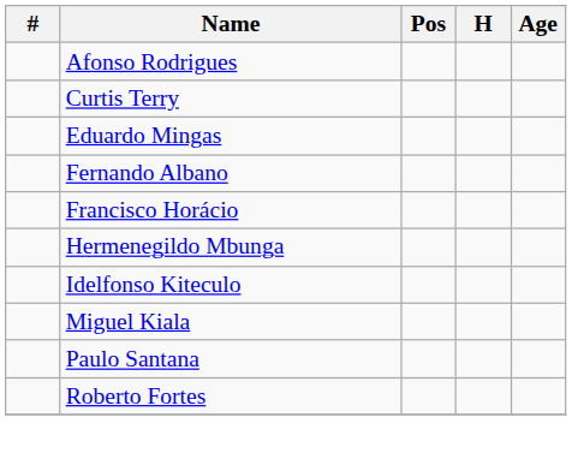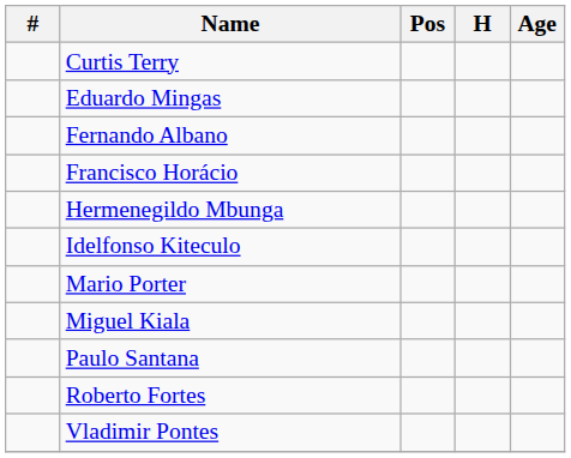 <table class="wikitable">
 <tr>
 <th width="30">#</th>
 <th width="225">Name</th>
 <th width="30">Pos</th>
 <th width="30">H</th>
 <th width="30">Age</th>
-</tr>
-<tr>
-<td></td>
-<td> <a href='#'>Afonso Rodrigues</a></td>
-<td></td>
-<td></td>
-<td></td>
 </tr>
 <tr>
 <td></td>
 <td> <a href='#'>Curtis Terry</a></td>
 <td></td>
 <td></td>
 <td></td>
 </tr>
 <tr>
 <td></td>
 <td> <a href='#'>Eduardo Mingas</a></td>
 <td></td>
 <td></td>
 <td></td>
 </tr>
 <tr>
 <td></td>
 <td> <a href='#'>Fernando Albano</a></td>
 <td></td>
 <td></td>
 <td></td>
 </tr>
 <tr>
 <td></td>
 <td> <a href='#'>Francisco Horácio</a></td>
 <td></td>
 <td></td>
 <td></td>
 </tr>
 <tr>
 <td></td>
 <td> <a href='#'>Hermenegildo Mbunga</a></td>
 <td></td>
 <td></td>
 <td></td>
 </tr>
 <tr>
 <td></td>
 <td> <a href='#'>Idelfonso Kiteculo</a></td>
 <td></td>
 <td></td>
 <td></td>
 </tr>
 <tr>
 <td></td>
+<td> <a href='#'>Mario Porter</a></td>
+<td></td>
+<td></td>
+<td></td>
+</tr>
+<tr>
+<td></td>
 <td> <a href='#'>Miguel Kiala</a></td>
 <td></td>
 <td></td>
 <td></td>
 </tr>
 <tr>
 <td></td>
 <td> <a href='#'>Paulo Santana</a></td>
 <td></td>
 <td></td>
 <td></td>
 </tr>
 <tr>
 <td></td>
 <td> <a href='#'>Roberto Fortes</a></td>
 <td></td>
 <td></td>
 <td></td>
 </tr>
 <tr>
+<td></td>
+<td> <a href='#'>Vladimir Pontes</a></td>
+<td></td>
+<td></td>
+<td></td>
+</tr>
+<tr>
 </tr>
 </table>
